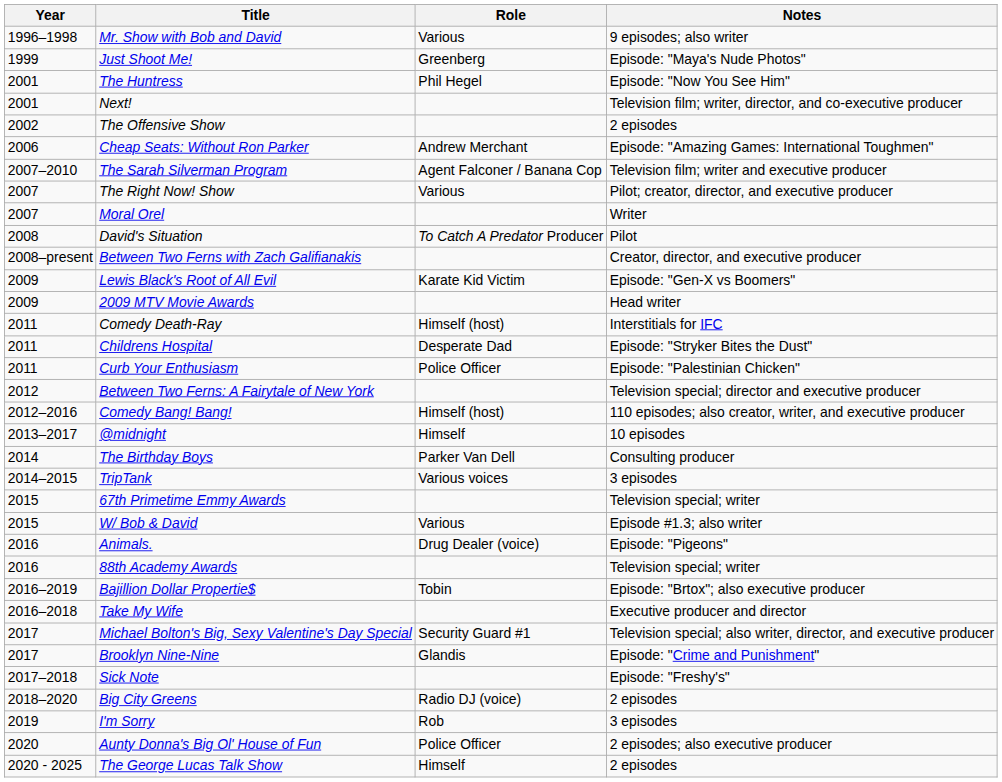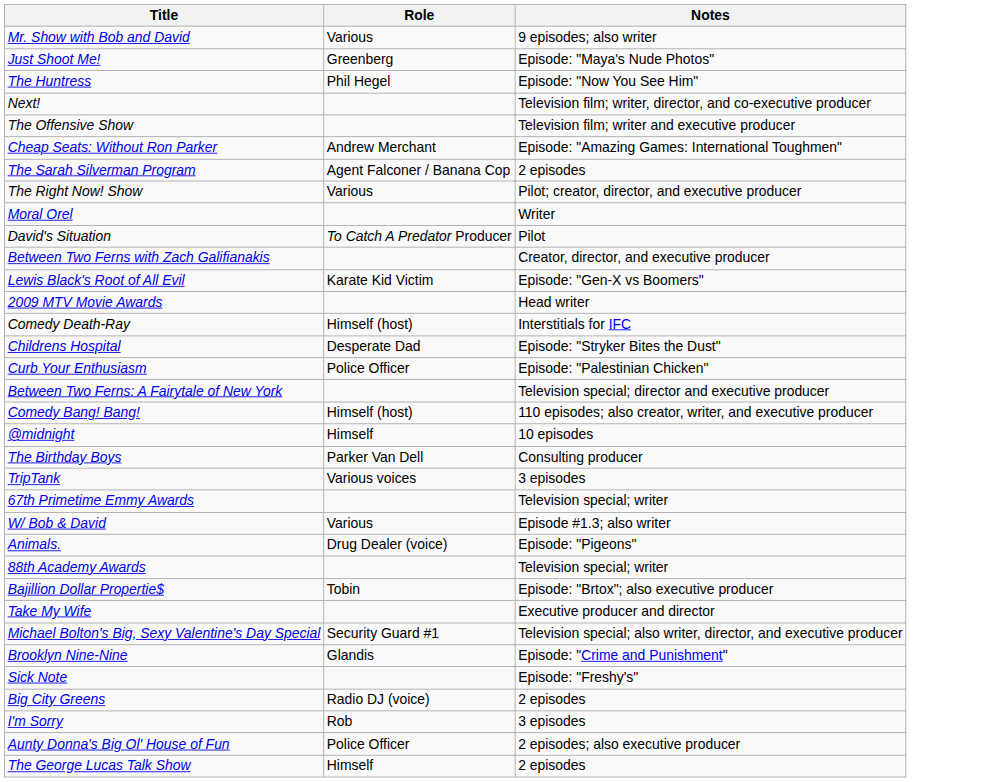 <table class="wikitable sortable plainrowheaders">
 <tr>
-<th scope="col">Year</th>
 <th scope="col">Title</th>
 <th scope="col">Role</th>
 <th scope="col">Notes</th>
 </tr>
 <tr>
-<td>1996–1998</td>
 <td><em><a href='#'>Mr. Show with Bob and David</a></em></td>
 <td>Various</td>
 <td>9 episodes; also writer</td>
 </tr>
 <tr>
-<td>1999</td>
 <td><em><a href='#'>Just Shoot Me!</a></em></td>
 <td>Greenberg</td>
 <td>Episode: "Maya's Nude Photos"</td>
 </tr>
 <tr>
-<td>2001</td>
 <td><em><a href='#'>The Huntress</a></em></td>
 <td>Phil Hegel</td>
 <td>Episode: "Now You See Him"</td>
 </tr>
 <tr>
-<td>2001</td>
 <td><em>Next!</em></td>
 <td></td>
 <td>Television film; writer, director, and co-executive producer</td>
 </tr>
 <tr>
-<td>2002</td>
 <td><em>The Offensive Show</em></td>
 <td></td>
-<td>2 episodes</td>
+<td>Television film; writer and executive producer</td>
 </tr>
 <tr>
-<td>2006</td>
 <td><em><a href='#'>Cheap Seats: Without Ron Parker</a></em></td>
 <td>Andrew Merchant</td>
 <td>Episode: "Amazing Games: International Toughmen"</td>
 </tr>
 <tr>
-<td>2007–2010</td>
 <td><em><a href='#'>The Sarah Silverman Program</a></em></td>
 <td>Agent Falconer / Banana Cop</td>
-<td>Television film; writer and executive producer</td>
+<td>2 episodes</td>
 </tr>
 <tr>
-<td>2007</td>
 <td><em>The Right Now! Show</em></td>
 <td>Various</td>
 <td>Pilot; creator, director, and executive producer</td>
 </tr>
 <tr>
-<td>2007</td>
 <td><em><a href='#'>Moral Orel</a></em></td>
 <td></td>
 <td>Writer</td>
 </tr>
 <tr>
-<td>2008</td>
 <td><em>David's Situation</em></td>
 <td><em>To Catch A Predator</em> Producer</td>
 <td>Pilot</td>
 </tr>
 <tr>
-<td>2008–present</td>
 <td><em><a href='#'>Between Two Ferns with Zach Galifianakis</a></em></td>
 <td></td>
 <td>Creator, director, and executive producer</td>
 </tr>
 <tr>
-<td>2009</td>
 <td><em><a href='#'>Lewis Black's Root of All Evil</a></em></td>
 <td>Karate Kid Victim</td>
 <td>Episode: "Gen-X vs Boomers"</td>
 </tr>
 <tr>
-<td>2009</td>
 <td><em><a href='#'>2009 MTV Movie Awards</a></em></td>
 <td></td>
 <td>Head writer</td>
 </tr>
 <tr>
-<td>2011</td>
 <td><em>Comedy Death-Ray</em></td>
 <td>Himself (host)</td>
 <td>Interstitials for <a href='#'>IFC</a></td>
 </tr>
 <tr>
-<td>2011</td>
 <td><em><a href='#'>Childrens Hospital</a></em></td>
 <td>Desperate Dad</td>
 <td>Episode: "Stryker Bites the Dust"</td>
 </tr>
 <tr>
-<td>2011</td>
 <td><em><a href='#'>Curb Your Enthusiasm</a></em></td>
 <td>Police Officer</td>
 <td>Episode: "Palestinian Chicken"</td>
 </tr>
 <tr>
-<td>2012</td>
 <td><em><a href='#'>Between Two Ferns: A Fairytale of New York</a></em></td>
 <td></td>
 <td>Television special; director and executive producer</td>
 </tr>
 <tr>
-<td>2012–2016</td>
 <td><em><a href='#'>Comedy Bang! Bang!</a></em></td>
 <td>Himself (host)</td>
 <td>110 episodes; also creator, writer, and executive producer</td>
 </tr>
 <tr>
-<td>2013–2017</td>
 <td><em><a href='#'>@midnight</a></em></td>
 <td>Himself</td>
 <td>10 episodes</td>
 </tr>
 <tr>
-<td>2014</td>
 <td><em><a href='#'>The Birthday Boys</a></em></td>
 <td>Parker Van Dell</td>
 <td>Consulting producer</td>
 </tr>
 <tr>
-<td>2014–2015</td>
 <td><em><a href='#'>TripTank</a></em></td>
 <td>Various voices</td>
 <td>3 episodes</td>
 </tr>
 <tr>
-<td>2015</td>
 <td><em><a href='#'>67th Primetime Emmy Awards</a></em></td>
 <td></td>
 <td>Television special; writer</td>
 </tr>
 <tr>
-<td>2015</td>
 <td><em><a href='#'>W/ Bob & David</a></em></td>
 <td>Various</td>
 <td>Episode #1.3; also writer</td>
 </tr>
 <tr>
-<td>2016</td>
 <td><em><a href='#'>Animals.</a></em></td>
 <td>Drug Dealer (voice)</td>
 <td>Episode: "Pigeons"</td>
 </tr>
 <tr>
-<td>2016</td>
 <td><em><a href='#'>88th Academy Awards</a></em></td>
 <td></td>
 <td>Television special; writer</td>
 </tr>
 <tr>
-<td>2016–2019</td>
 <td><em><a href='#'>Bajillion Dollar Propertie$</a></em></td>
 <td>Tobin</td>
 <td>Episode: "Brtox"; also executive producer</td>
 </tr>
 <tr>
-<td>2016–2018</td>
 <td><em><a href='#'>Take My Wife</a></em></td>
 <td></td>
 <td>Executive producer and director</td>
 </tr>
 <tr>
-<td>2017</td>
 <td><em><a href='#'>Michael Bolton's Big, Sexy Valentine's Day Special</a></em></td>
 <td>Security Guard #1</td>
 <td>Television special; also writer, director, and executive producer</td>
 </tr>
 <tr>
-<td>2017</td>
 <td><em><a href='#'>Brooklyn Nine-Nine</a></em></td>
 <td>Glandis</td>
 <td>Episode: "<a href='#'>Crime and Punishment</a>"</td>
 </tr>
 <tr>
-<td>2017–2018</td>
 <td><em><a href='#'>Sick Note</a></em></td>
 <td></td>
 <td>Episode: "Freshy's"</td>
 </tr>
 <tr>
-<td>2018–2020</td>
 <td><em><a href='#'>Big City Greens</a></em></td>
 <td>Radio DJ (voice)</td>
 <td>2 episodes</td>
 </tr>
 <tr>
-<td>2019</td>
 <td><em><a href='#'>I'm Sorry</a></em></td>
 <td>Rob</td>
 <td>3 episodes</td>
 </tr>
 <tr>
-<td>2020</td>
 <td><em><a href='#'>Aunty Donna's Big Ol' House of Fun</a></em></td>
 <td>Police Officer</td>
 <td>2 episodes; also executive producer</td>
 </tr>
 <tr>
-<td>2020 - 2025</td>
 <td><em><a href='#'>The George Lucas Talk Show</a></em></td>
 <td>Himself</td>
 <td>2 episodes</td>
 </tr>
 </table>
